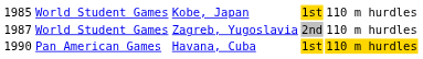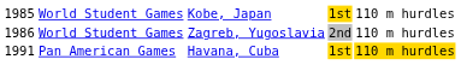 <table>
 <tr>
 <td>1985</td>
 <td><a href='#'>World Student Games</a></td>
 <td><a href='#'>Kobe, Japan</a></td>
 <td bgcolor="gold">1st</td>
 <td>110 m hurdles</td>
 </tr>
 <tr>
-<td>1987</td>
+<td>1986</td>
 <td><a href='#'>World Student Games</a></td>
 <td><a href='#'>Zagreb, Yugoslavia</a></td>
 <td bgcolor="silver">2nd</td>
 <td>110 m hurdles</td>
 </tr>
 <tr>
-<td>1990</td>
+<td>1991</td>
 <td><a href='#'>Pan American Games</a></td>
 <td><a href='#'>Havana, Cuba</a></td>
 <td bgcolor="gold">1st</td>
 <td style="background: gold;">110 m hurdles</td>
 </tr>
 </table>
